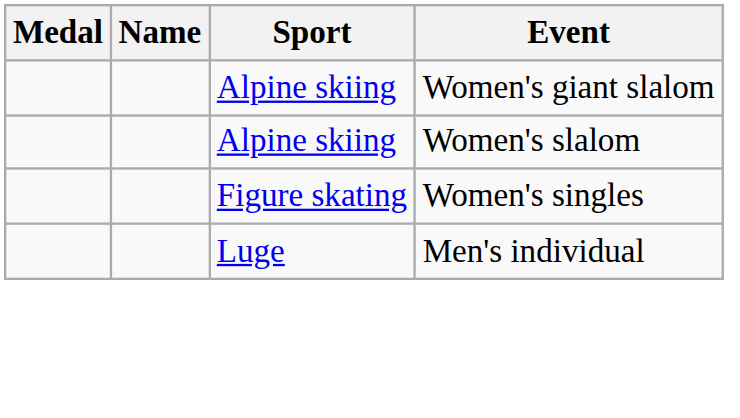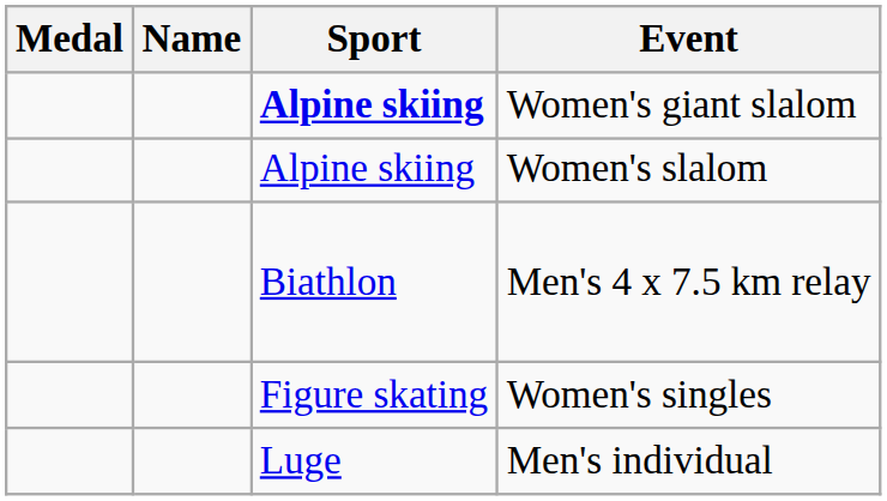 <table class="wikitable sortable" style="font-size:90%">
 <tr>
 <th>Medal</th>
 <th>Name</th>
 <th>Sport</th>
 <th>Event</th>
 </tr>
 <tr>
 <td></td>
 <td></td>
-<td><a href='#'>Alpine skiing</a></td>
+<td><strong><a href='#'>Alpine skiing</a></strong></td>
 <td>Women's giant slalom</td>
 </tr>
 <tr>
 <td></td>
 <td></td>
 <td><a href='#'>Alpine skiing</a></td>
 <td>Women's slalom</td>
+</tr>
+<tr>
+<td></td>
+<td> <br>  <br>  <br> </td>
+<td><a href='#'>Biathlon</a></td>
+<td>Men's 4 x 7.5 km relay</td>
 </tr>
 <tr>
 <td></td>
 <td></td>
 <td><a href='#'>Figure skating</a></td>
 <td>Women's singles</td>
 </tr>
 <tr>
 <td></td>
 <td></td>
 <td><a href='#'>Luge</a></td>
 <td>Men's individual</td>
 </tr>
 </table>
